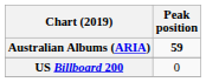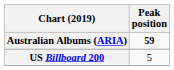 <table class="wikitable sortable plainrowheaders" style="text-align:center">
 <tr>
 <th scope="col">Chart (2019)</th>
 <th scope="col">Peak<br>position</th>
 </tr>
 <tr>
 <th scope="row">Australian Albums (<a href='#'>ARIA</a>)</th>
 <td><strong>59</strong></td>
 </tr>
 <tr>
 </tr>
 <tr>
 </tr>
 <tr>
 </tr>
 <tr>
 </tr>
 <tr>
 </tr>
 <tr>
 <th scope="row">US <a href='#'><em>Billboard</em> 200</a></th>
-<td>0</td>
+<td>5</td>
 </tr>
 <tr>
 </tr>
 </table>
